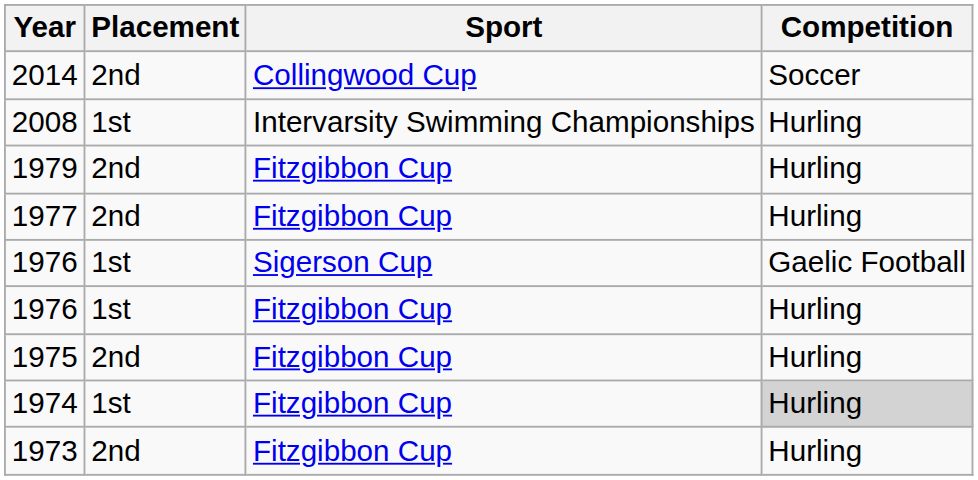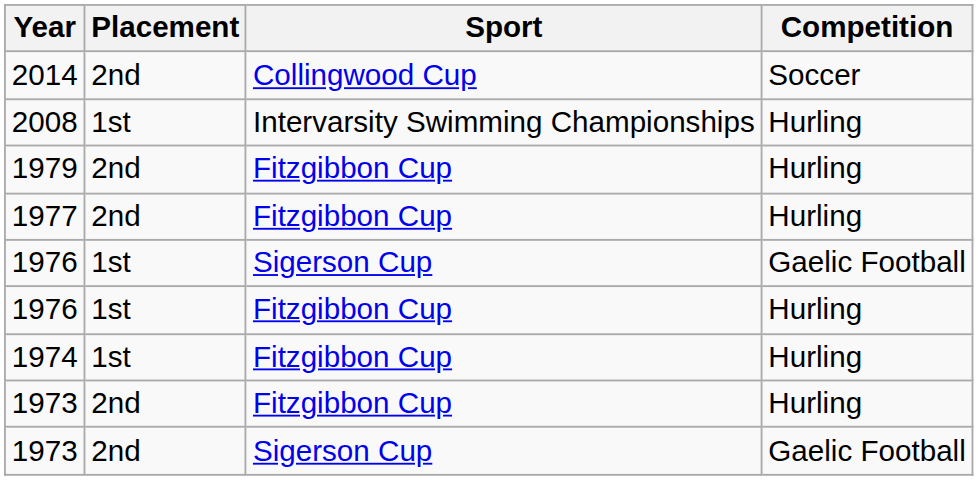 <table class="wikitable">
 <tr>
 <th>Year</th>
 <th>Placement</th>
 <th>Sport</th>
 <th>Competition</th>
 </tr>
 <tr>
 <td>2014</td>
 <td>2nd</td>
 <td><a href='#'>Collingwood Cup</a></td>
 <td>Soccer</td>
 </tr>
 <tr>
 <td>2008</td>
 <td>1st</td>
 <td>Intervarsity Swimming Championships</td>
 <td>Hurling</td>
 </tr>
 <tr>
 <td>1979</td>
 <td>2nd</td>
 <td><a href='#'>Fitzgibbon Cup</a></td>
 <td>Hurling</td>
 </tr>
 <tr>
 <td>1977</td>
 <td>2nd</td>
 <td><a href='#'>Fitzgibbon Cup</a></td>
 <td>Hurling</td>
 </tr>
 <tr>
 <td>1976</td>
 <td>1st</td>
 <td><a href='#'>Sigerson Cup</a></td>
 <td>Gaelic Football</td>
 </tr>
 <tr>
 <td>1976</td>
 <td>1st</td>
 <td><a href='#'>Fitzgibbon Cup</a></td>
 <td>Hurling</td>
 </tr>
 <tr>
-<td>1975</td>
-<td>2nd</td>
-<td><a href='#'>Fitzgibbon Cup</a></td>
-<td>Hurling</td>
-</tr>
-<tr>
 <td>1974</td>
 <td>1st</td>
 <td><a href='#'>Fitzgibbon Cup</a></td>
-<td style="background: lightgrey;">Hurling</td>
+<td>Hurling</td>
 </tr>
 <tr>
 <td>1973</td>
 <td>2nd</td>
 <td><a href='#'>Fitzgibbon Cup</a></td>
 <td>Hurling</td>
 </tr>
+<tr>
+<td>1973</td>
+<td>2nd</td>
+<td><a href='#'>Sigerson Cup</a></td>
+<td>Gaelic Football</td>
+</tr>
 </table>
